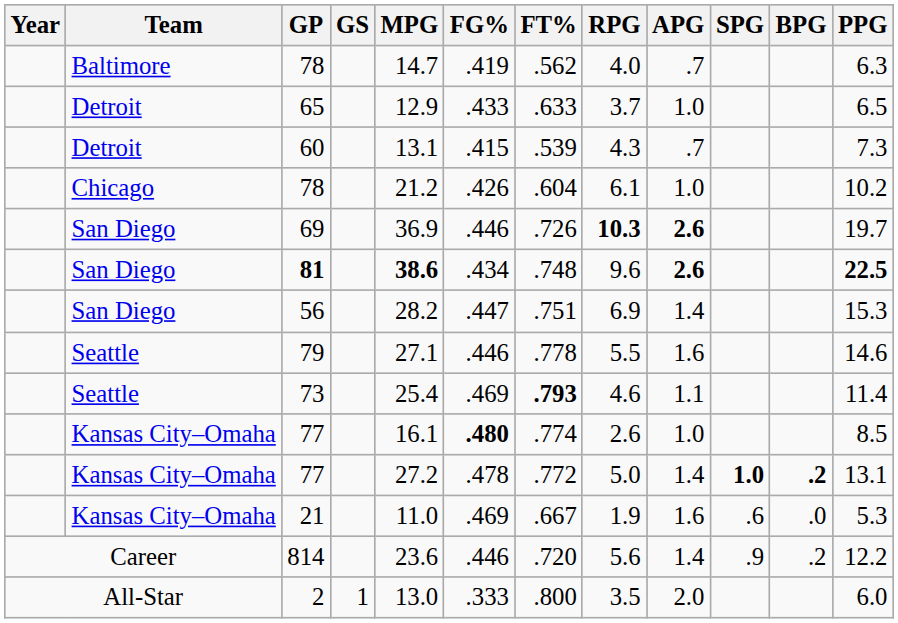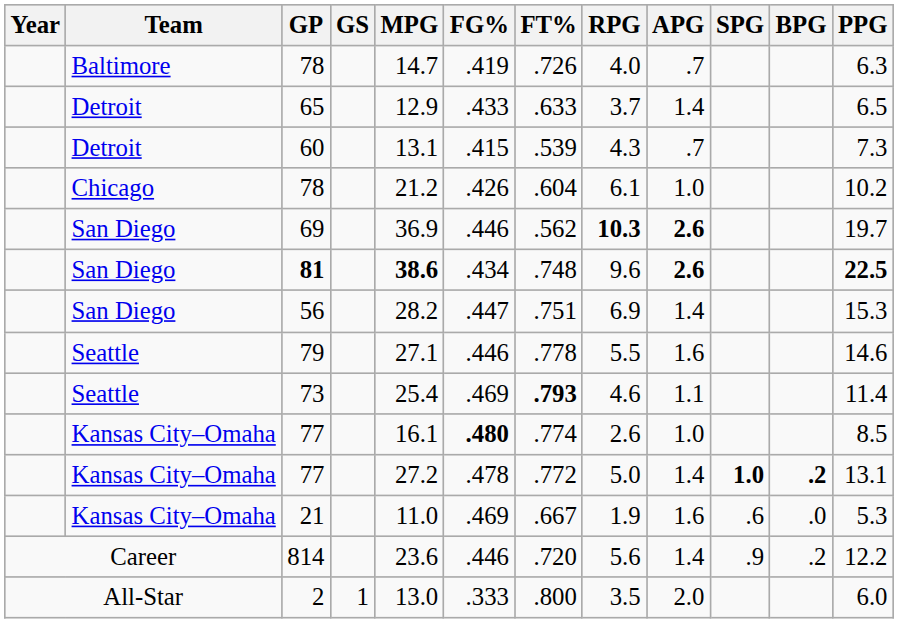 <table class="wikitable sortable" style="font-size:95%; text-align:right;">
 <tr>
 <th>Year</th>
 <th>Team</th>
 <th>GP</th>
 <th>GS</th>
 <th>MPG</th>
 <th>FG%</th>
 <th>FT%</th>
 <th>RPG</th>
 <th>APG</th>
 <th>SPG</th>
 <th>BPG</th>
 <th>PPG</th>
 </tr>
 <tr>
 <td style="text-align:left;"></td>
 <td style="text-align:left;"><a href='#'>Baltimore</a></td>
 <td>78</td>
 <td></td>
 <td>14.7</td>
 <td>.419</td>
-<td>.562</td>
+<td>.726</td>
 <td>4.0</td>
 <td>.7</td>
 <td></td>
 <td></td>
 <td>6.3</td>
 </tr>
 <tr>
 <td style="text-align:left;"></td>
 <td style="text-align:left;"><a href='#'>Detroit</a></td>
 <td>65</td>
 <td></td>
 <td>12.9</td>
 <td>.433</td>
 <td>.633</td>
 <td>3.7</td>
-<td>1.0</td>
+<td>1.4</td>
 <td></td>
 <td></td>
 <td>6.5</td>
 </tr>
 <tr>
 <td style="text-align:left;"></td>
 <td style="text-align:left;"><a href='#'>Detroit</a></td>
 <td>60</td>
 <td></td>
 <td>13.1</td>
 <td>.415</td>
 <td>.539</td>
 <td>4.3</td>
 <td>.7</td>
 <td></td>
 <td></td>
 <td>7.3</td>
 </tr>
 <tr>
 <td style="text-align:left;"></td>
 <td style="text-align:left;"><a href='#'>Chicago</a></td>
 <td>78</td>
 <td></td>
 <td>21.2</td>
 <td>.426</td>
 <td>.604</td>
 <td>6.1</td>
 <td>1.0</td>
 <td></td>
 <td></td>
 <td>10.2</td>
 </tr>
 <tr>
 <td style="text-align:left;"></td>
 <td style="text-align:left;"><a href='#'>San Diego</a></td>
 <td>69</td>
 <td></td>
 <td>36.9</td>
 <td>.446</td>
-<td>.726</td>
+<td>.562</td>
 <td><strong>10.3</strong></td>
 <td><strong>2.6</strong></td>
 <td></td>
 <td></td>
 <td>19.7</td>
 </tr>
 <tr>
 <td style="text-align:left;"></td>
 <td style="text-align:left;"><a href='#'>San Diego</a></td>
 <td><strong>81</strong></td>
 <td></td>
 <td><strong>38.6</strong></td>
 <td>.434</td>
 <td>.748</td>
 <td>9.6</td>
 <td><strong>2.6</strong></td>
 <td></td>
 <td></td>
 <td><strong>22.5</strong></td>
 </tr>
 <tr>
 <td style="text-align:left;"></td>
 <td style="text-align:left;"><a href='#'>San Diego</a></td>
 <td>56</td>
 <td></td>
 <td>28.2</td>
 <td>.447</td>
 <td>.751</td>
 <td>6.9</td>
 <td>1.4</td>
 <td></td>
 <td></td>
 <td>15.3</td>
 </tr>
 <tr>
 <td style="text-align:left;"></td>
 <td style="text-align:left;"><a href='#'>Seattle</a></td>
 <td>79</td>
 <td></td>
 <td>27.1</td>
 <td>.446</td>
 <td>.778</td>
 <td>5.5</td>
 <td>1.6</td>
 <td></td>
 <td></td>
 <td>14.6</td>
 </tr>
 <tr>
 <td style="text-align:left;"></td>
 <td style="text-align:left;"><a href='#'>Seattle</a></td>
 <td>73</td>
 <td></td>
 <td>25.4</td>
 <td>.469</td>
 <td><strong>.793</strong></td>
 <td>4.6</td>
 <td>1.1</td>
 <td></td>
 <td></td>
 <td>11.4</td>
 </tr>
 <tr>
 <td style="text-align:left;"></td>
 <td style="text-align:left;"><a href='#'>Kansas City–Omaha</a></td>
 <td>77</td>
 <td></td>
 <td>16.1</td>
 <td><strong>.480</strong></td>
 <td>.774</td>
 <td>2.6</td>
 <td>1.0</td>
 <td></td>
 <td></td>
 <td>8.5</td>
 </tr>
 <tr>
 <td style="text-align:left;"></td>
 <td style="text-align:left;"><a href='#'>Kansas City–Omaha</a></td>
 <td>77</td>
 <td></td>
 <td>27.2</td>
 <td>.478</td>
 <td>.772</td>
 <td>5.0</td>
 <td>1.4</td>
 <td><strong>1.0</strong></td>
 <td><strong>.2</strong></td>
 <td>13.1</td>
 </tr>
 <tr>
 <td style="text-align:left;"></td>
 <td style="text-align:left;"><a href='#'>Kansas City–Omaha</a></td>
 <td>21</td>
 <td></td>
 <td>11.0</td>
 <td>.469</td>
 <td>.667</td>
 <td>1.9</td>
 <td>1.6</td>
 <td>.6</td>
 <td>.0</td>
 <td>5.3</td>
 </tr>
 <tr class="sortbottom">
 <td style="text-align:center;" colspan="2">Career</td>
 <td>814</td>
 <td></td>
 <td>23.6</td>
 <td>.446</td>
 <td>.720</td>
 <td>5.6</td>
 <td>1.4</td>
 <td>.9</td>
 <td>.2</td>
 <td>12.2</td>
 </tr>
 <tr class="sortbottom">
 <td style="text-align:center;" colspan="2">All-Star</td>
 <td>2</td>
 <td>1</td>
 <td>13.0</td>
 <td>.333</td>
 <td>.800</td>
 <td>3.5</td>
 <td>2.0</td>
 <td></td>
 <td></td>
 <td>6.0</td>
 </tr>
 </table>
